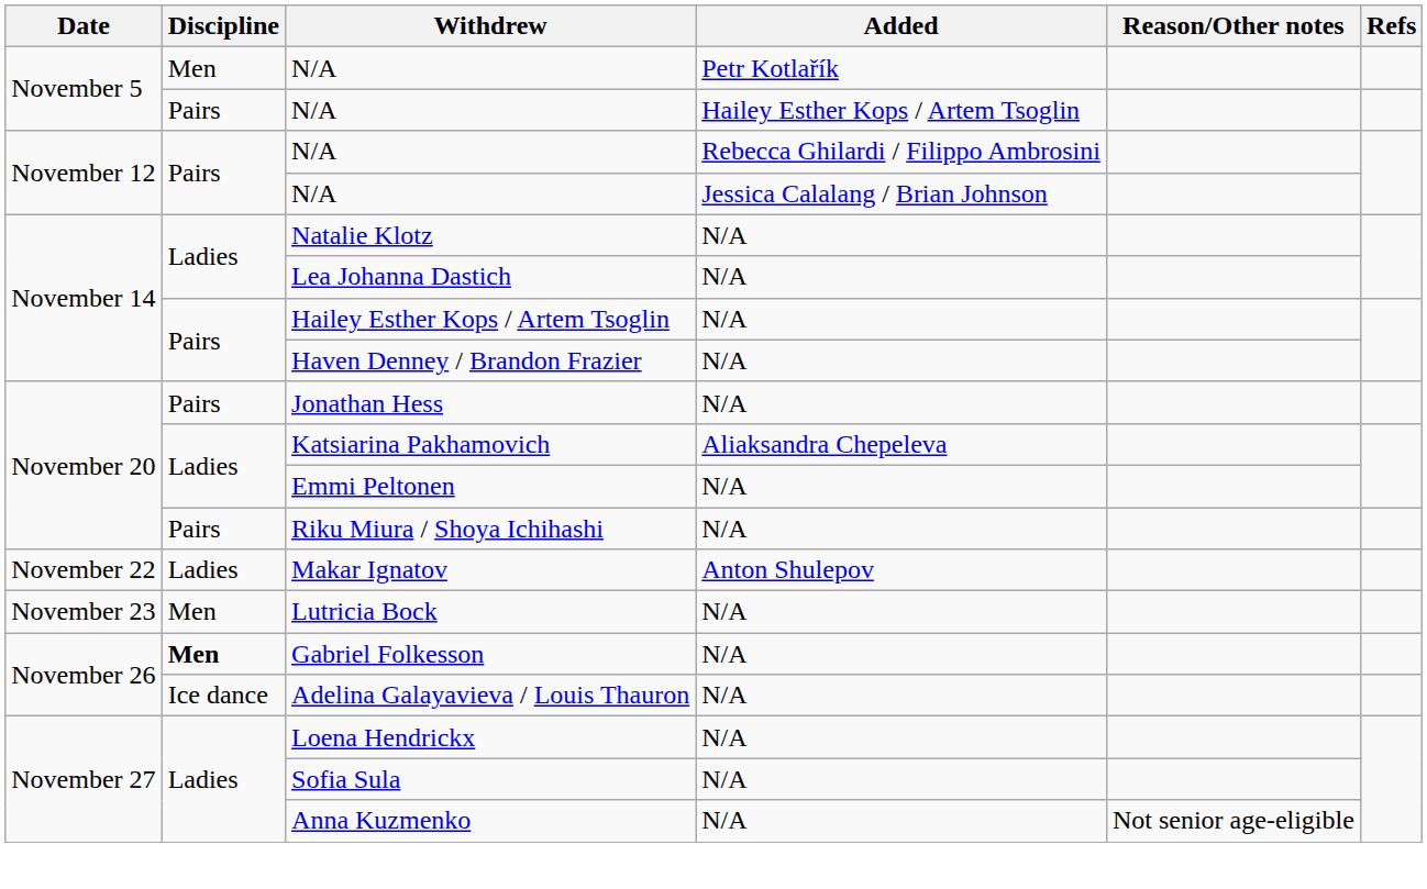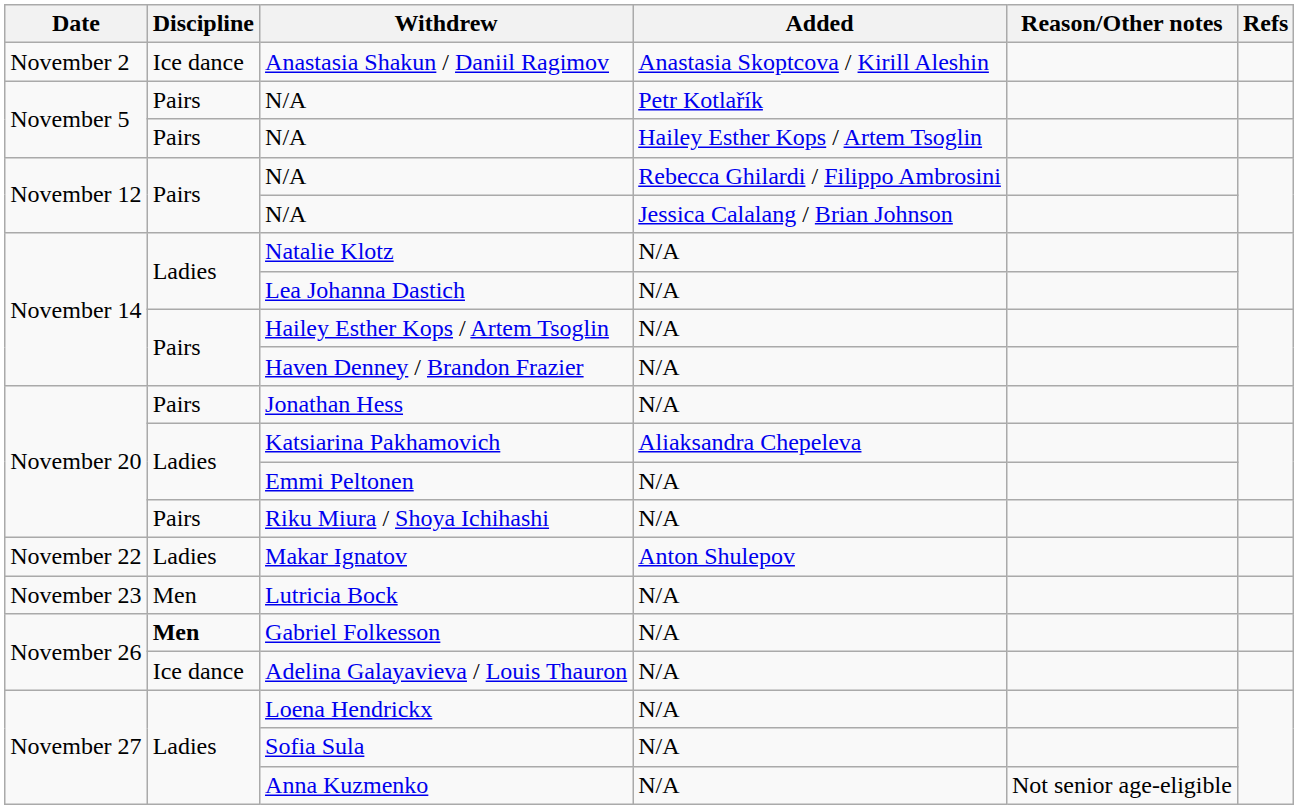 <table class="wikitable sortable">
 <tr>
 <th>Date</th>
 <th>Discipline</th>
 <th>Withdrew</th>
 <th>Added</th>
 <th>Reason/Other notes</th>
 <th>Refs</th>
 </tr>
 <tr>
+<td>November 2</td>
+<td>Ice dance</td>
+<td> <a href='#'>Anastasia Shakun</a> / <a href='#'>Daniil Ragimov</a></td>
+<td> <a href='#'>Anastasia Skoptcova</a> / <a href='#'>Kirill Aleshin</a></td>
+<td></td>
+<td></td>
+</tr>
+<tr>
 <td rowspan=2>November 5</td>
-<td>Men</td>
+<td>Pairs</td>
 <td>N/A</td>
 <td> <a href='#'>Petr Kotlařík</a></td>
 <td></td>
 <td></td>
 </tr>
 <tr>
 <td>Pairs</td>
 <td>N/A</td>
 <td> <a href='#'>Hailey Esther Kops</a> / <a href='#'>Artem Tsoglin</a></td>
 <td></td>
 <td></td>
 </tr>
 <tr>
 <td rowspan=2>November 12</td>
 <td rowspan=2>Pairs</td>
 <td>N/A</td>
 <td> <a href='#'>Rebecca Ghilardi</a> / <a href='#'>Filippo Ambrosini</a></td>
 <td></td>
 <td rowspan=2></td>
 </tr>
 <tr>
 <td>N/A</td>
 <td> <a href='#'>Jessica Calalang</a> / <a href='#'>Brian Johnson</a></td>
 <td></td>
 </tr>
 <tr>
 <td rowspan=4>November 14</td>
 <td rowspan=2>Ladies</td>
 <td> <a href='#'>Natalie Klotz</a></td>
 <td>N/A</td>
 <td></td>
 <td rowspan=2></td>
 </tr>
 <tr>
 <td> <a href='#'>Lea Johanna Dastich</a></td>
 <td>N/A</td>
 <td></td>
 </tr>
 <tr>
 <td rowspan=2>Pairs</td>
 <td> <a href='#'>Hailey Esther Kops</a> / <a href='#'>Artem Tsoglin</a></td>
 <td>N/A</td>
 <td></td>
 <td rowspan=2></td>
 </tr>
 <tr>
 <td> <a href='#'>Haven Denney</a> / <a href='#'>Brandon Frazier</a></td>
 <td>N/A</td>
 <td></td>
 </tr>
 <tr>
 <td rowspan=4>November 20</td>
 <td>Pairs</td>
 <td> <a href='#'>Jonathan Hess</a></td>
 <td>N/A</td>
 <td></td>
 <td></td>
 </tr>
 <tr>
 <td rowspan=2>Ladies</td>
 <td> <a href='#'>Katsiarina Pakhamovich</a></td>
 <td> <a href='#'>Aliaksandra Chepeleva</a></td>
 <td></td>
 <td rowspan=2></td>
 </tr>
 <tr>
 <td> <a href='#'>Emmi Peltonen</a></td>
 <td>N/A</td>
 <td></td>
 </tr>
 <tr>
 <td>Pairs</td>
 <td> <a href='#'>Riku Miura</a> / <a href='#'>Shoya Ichihashi</a></td>
 <td>N/A</td>
 <td></td>
 <td></td>
 </tr>
 <tr>
 <td>November 22</td>
 <td>Ladies</td>
 <td> <a href='#'>Makar Ignatov</a></td>
 <td> <a href='#'>Anton Shulepov</a></td>
 <td></td>
 <td></td>
 </tr>
 <tr>
 <td>November 23</td>
 <td>Men</td>
 <td> <a href='#'>Lutricia Bock</a></td>
 <td>N/A</td>
 <td></td>
 <td></td>
 </tr>
 <tr>
 <td rowspan=2>November 26</td>
 <td><strong>Men</strong></td>
 <td> <a href='#'>Gabriel Folkesson</a></td>
 <td>N/A</td>
 <td></td>
 <td></td>
 </tr>
 <tr>
 <td>Ice dance</td>
 <td> <a href='#'>Adelina Galayavieva</a> / <a href='#'>Louis Thauron</a></td>
 <td>N/A</td>
 <td></td>
 <td></td>
 </tr>
 <tr>
 <td rowspan=3>November 27</td>
 <td rowspan=3>Ladies</td>
 <td> <a href='#'>Loena Hendrickx</a></td>
 <td>N/A</td>
 <td></td>
 <td rowspan=3></td>
 </tr>
 <tr>
 <td> <a href='#'>Sofia Sula</a></td>
 <td>N/A</td>
 <td></td>
 </tr>
 <tr>
 <td> <a href='#'>Anna Kuzmenko</a></td>
 <td>N/A</td>
 <td>Not senior age-eligible</td>
 </tr>
 </table>
